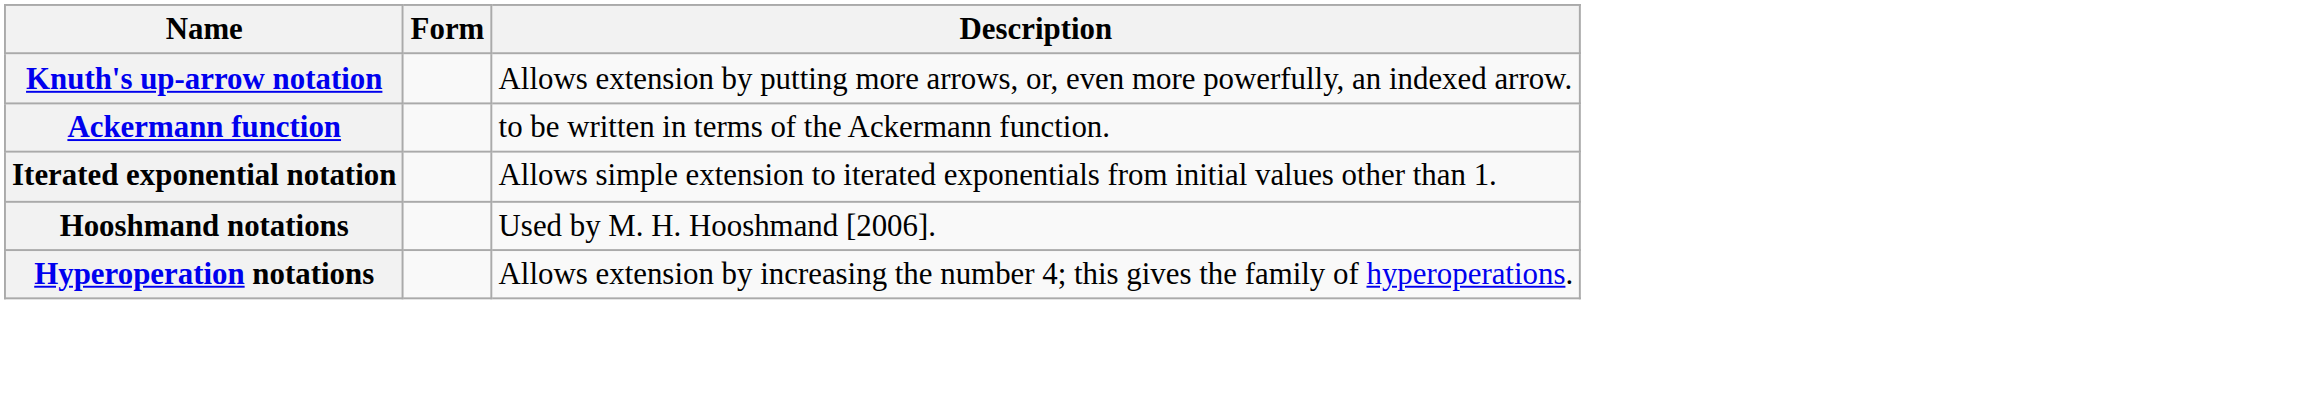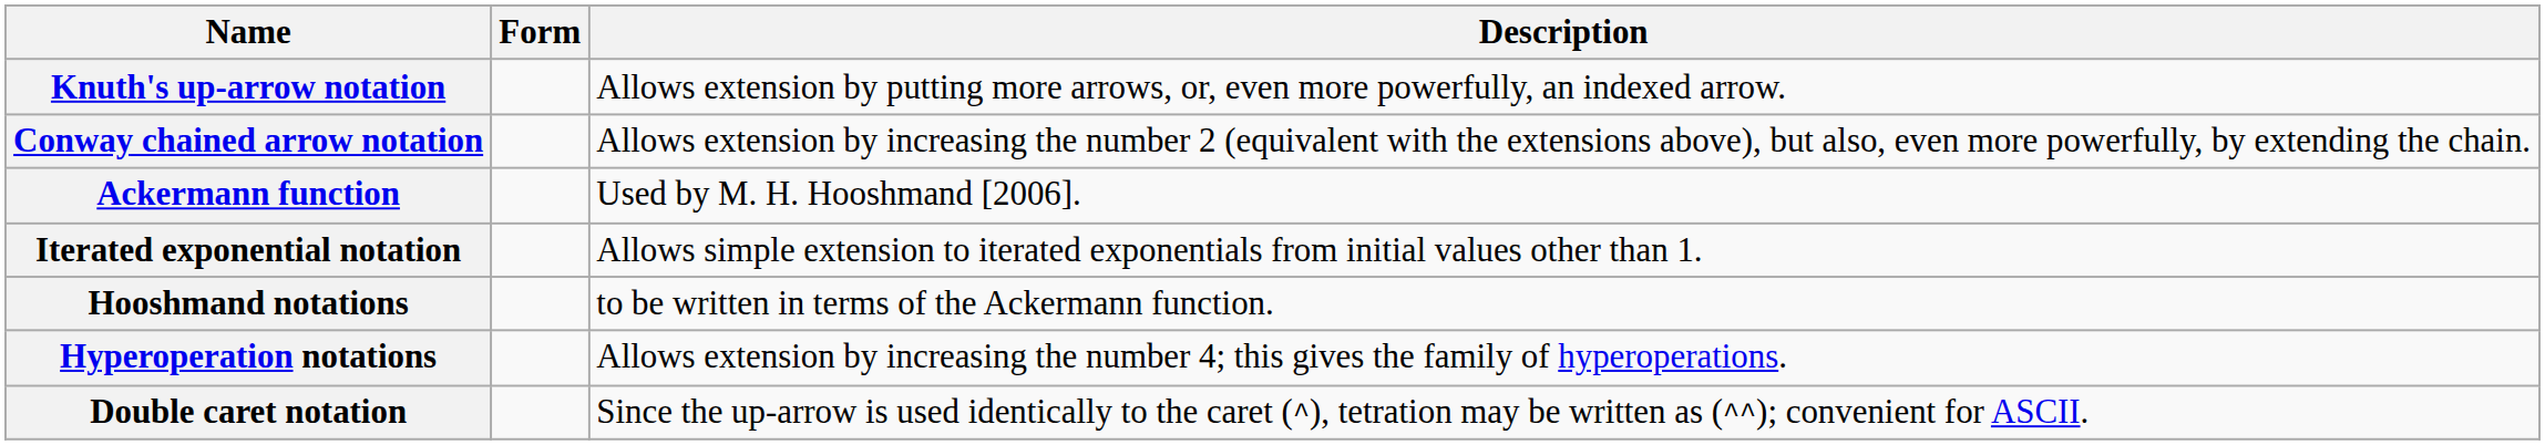 <table class="wikitable">
 <tr>
 <th scope="col">Name</th>
 <th scope="col">Form</th>
 <th scope="col">Description</th>
 </tr>
 <tr>
 <th scope="row"><a href='#'>Knuth's up-arrow notation</a></th>
 <td></td>
 <td>Allows extension by putting more arrows, or, even more powerfully, an indexed arrow.</td>
 </tr>
 <tr>
+<th scope="row"><a href='#'>Conway chained arrow notation</a></th>
+<td></td>
+<td>Allows extension by increasing the number 2 (equivalent with the extensions above), but also, even more powerfully, by extending the chain.</td>
+</tr>
+<tr>
 <th scope="row"><a href='#'>Ackermann function</a></th>
 <td></td>
-<td> to be written in terms of the Ackermann function.</td>
+<td>Used by M. H. Hooshmand [2006].</td>
 </tr>
 <tr>
 <th scope="row">Iterated exponential notation</th>
 <td></td>
 <td>Allows simple extension to iterated exponentials from initial values other than 1.</td>
 </tr>
 <tr>
 <th scope="row">Hooshmand notations</th>
 <td></td>
-<td>Used by M. H. Hooshmand [2006].</td>
+<td> to be written in terms of the Ackermann function.</td>
 </tr>
 <tr>
 <th scope="row"><a href='#'>Hyperoperation</a> notations</th>
 <td></td>
 <td>Allows extension by increasing the number 4; this gives the family of <a href='#'>hyperoperations</a>.</td>
 </tr>
+<tr>
+<th scope="row">Double caret notation</th>
+<td></td>
+<td>Since the up-arrow is used identically to the caret (<code>^</code>), tetration may be written as (<code>^^</code>); convenient for <a href='#'>ASCII</a>.</td>
+</tr>
 </table>
